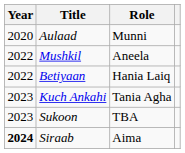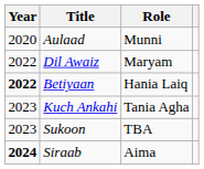 <table class="wikitable sortable plainrowheaders">
 <tr style="text-align:center;">
 <th scope="col">Year</th>
 <th scope="col">Title</th>
 <th scope="col">Role</th>
 <th scope="col"></th>
 </tr>
 <tr>
 <td>2020</td>
 <td><em>Aulaad</em></td>
 <td>Munni</td>
 <td></td>
 </tr>
 <tr>
 <td>2022</td>
-<td><em><a href='#'>Mushkil</a></em></td>
-<td>Aneela</td>
+<td><em><a href='#'>Dil Awaiz</a></em></td>
+<td>Maryam</td>
 <td></td>
 </tr>
 <tr>
-<td>2022</td>
+<td><strong>2022</strong></td>
 <td><em><a href='#'>Betiyaan</a></em></td>
 <td>Hania Laiq</td>
 <td></td>
 </tr>
 <tr>
 <td>2023</td>
 <td><em><a href='#'>Kuch Ankahi</a></em></td>
 <td>Tania Agha</td>
 <td></td>
 </tr>
 <tr>
 <td>2023</td>
 <td><em>Sukoon</em></td>
 <td>TBA</td>
 <td></td>
 </tr>
 <tr>
 <td><strong>2024</strong></td>
 <td><em>Siraab</em></td>
 <td>Aima</td>
 <td></td>
 </tr>
 </table>
